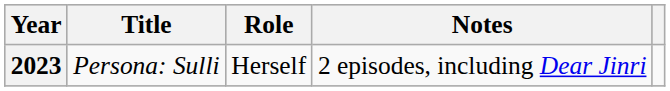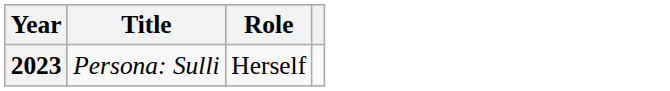 <table class="wikitable plainrowheaders">
 <tr>
 <th scope="col">Year</th>
 <th scope="col">Title</th>
 <th scope="col">Role</th>
-<th scope="col">Notes</th>
 <th scope="col"></th>
 </tr>
 <tr>
 <th scope="row">2023</th>
 <td><em>Persona: Sulli</em></td>
 <td>Herself</td>
-<td>2 episodes, including <em><a href='#'>Dear Jinri</a></em></td>
 <td style="text-align:center"></td>
 </tr>
 </table>
